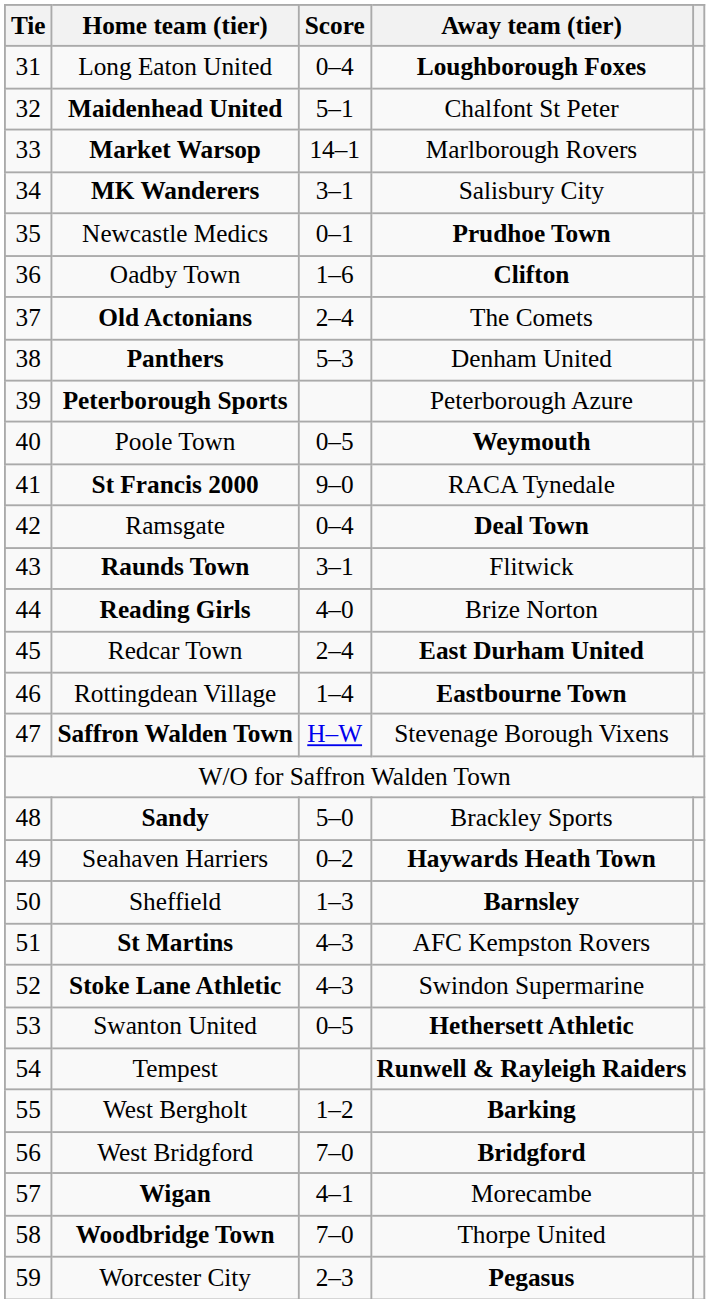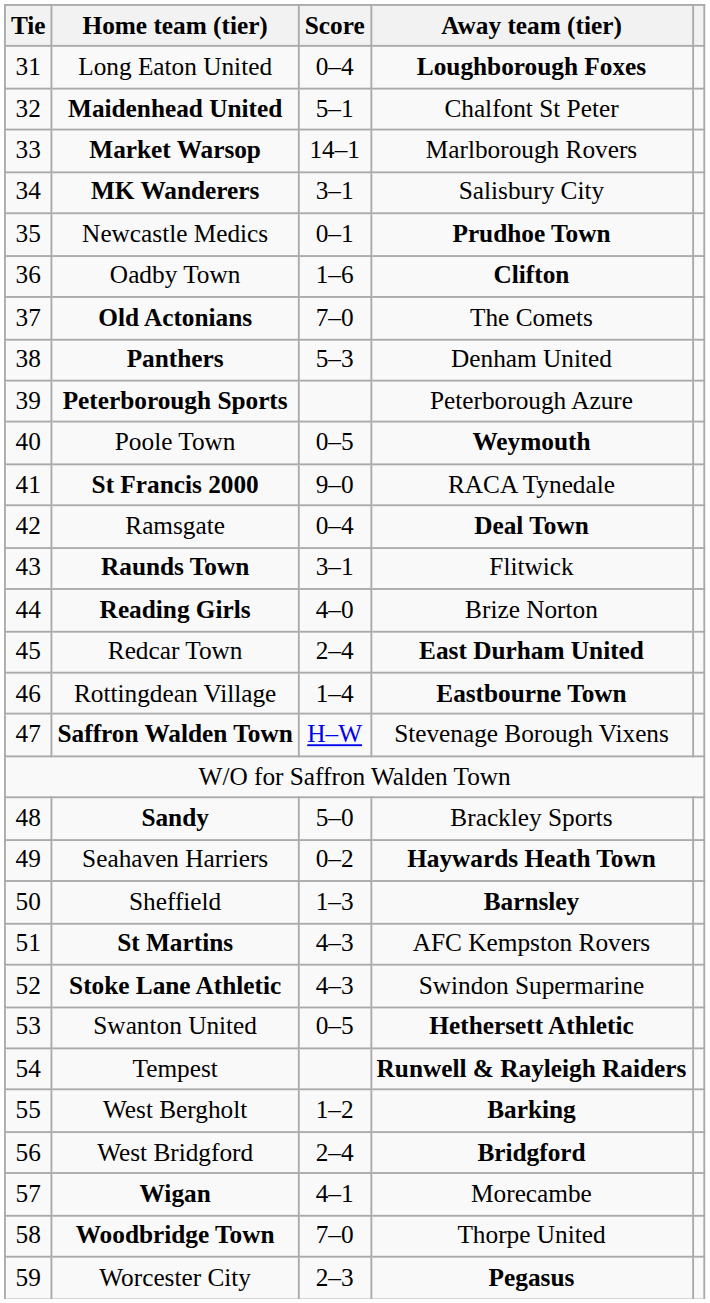 <table class="wikitable" style="text-align:center; font-size:85%">
 <tr>
 <th>Tie</th>
 <th>Home team (tier)</th>
 <th>Score</th>
 <th>Away team (tier)</th>
 <th></th>
 </tr>
 <tr>
 <td align="center">31</td>
 <td>Long Eaton United</td>
 <td align="center">0–4</td>
 <td><strong>Loughborough Foxes</strong></td>
 <td></td>
 </tr>
 <tr>
 <td align="center">32</td>
 <td><strong>Maidenhead United</strong></td>
 <td align="center">5–1</td>
 <td>Chalfont St Peter</td>
 <td></td>
 </tr>
 <tr>
 <td align="center">33</td>
 <td><strong>Market Warsop</strong></td>
 <td align="center">14–1</td>
 <td>Marlborough Rovers</td>
 <td></td>
 </tr>
 <tr>
 <td align="center">34</td>
 <td><strong>MK Wanderers</strong></td>
 <td align="center">3–1</td>
 <td>Salisbury City</td>
 <td></td>
 </tr>
 <tr>
 <td align="center">35</td>
 <td>Newcastle Medics</td>
 <td align="center">0–1</td>
 <td><strong>Prudhoe Town</strong></td>
 <td></td>
 </tr>
 <tr>
 <td align="center">36</td>
 <td>Oadby Town</td>
 <td align="center">1–6</td>
 <td><strong>Clifton</strong></td>
 <td></td>
 </tr>
 <tr>
 <td align="center">37</td>
 <td><strong>Old Actonians</strong></td>
-<td align="center">2–4</td>
+<td align="center">7–0</td>
 <td>The Comets</td>
 <td></td>
 </tr>
 <tr>
 <td align="center">38</td>
 <td><strong>Panthers</strong></td>
 <td align="center">5–3 </td>
 <td>Denham United</td>
 <td></td>
 </tr>
 <tr>
 <td align="center">39</td>
 <td><strong>Peterborough Sports</strong></td>
 <td align="center"></td>
 <td>Peterborough Azure</td>
 <td></td>
 </tr>
 <tr>
 <td align="center">40</td>
 <td>Poole Town</td>
 <td align="center">0–5</td>
 <td><strong>Weymouth</strong></td>
 <td></td>
 </tr>
 <tr>
 <td align="center">41</td>
 <td><strong>St Francis 2000</strong></td>
 <td align="center">9–0</td>
 <td>RACA Tynedale</td>
 <td></td>
 </tr>
 <tr>
 <td align="center">42</td>
 <td>Ramsgate</td>
 <td align="center">0–4</td>
 <td><strong>Deal Town</strong></td>
 <td></td>
 </tr>
 <tr>
 <td align="center">43</td>
 <td><strong>Raunds Town</strong></td>
 <td align="center">3–1</td>
 <td>Flitwick</td>
 <td></td>
 </tr>
 <tr>
 <td align="center">44</td>
 <td><strong>Reading Girls</strong></td>
 <td align="center">4–0</td>
 <td>Brize Norton</td>
 <td></td>
 </tr>
 <tr>
 <td align="center">45</td>
 <td>Redcar Town</td>
 <td align="center">2–4</td>
 <td><strong>East Durham United</strong></td>
 <td></td>
 </tr>
 <tr>
 <td align="center">46</td>
 <td>Rottingdean Village</td>
 <td align="center">1–4</td>
 <td><strong>Eastbourne Town</strong></td>
 <td></td>
 </tr>
 <tr>
 <td align="center">47</td>
 <td><strong>Saffron Walden Town</strong></td>
 <td align="center"><a href='#'>H–W</a></td>
 <td>Stevenage Borough Vixens</td>
 <td></td>
 </tr>
 <tr>
 <td colspan="5" align="center">W/O for Saffron Walden Town</td>
 </tr>
 <tr>
 <td align="center">48</td>
 <td><strong>Sandy</strong></td>
 <td align="center">5–0</td>
 <td>Brackley Sports</td>
 <td></td>
 </tr>
 <tr>
 <td align="center">49</td>
 <td>Seahaven Harriers</td>
 <td align="center">0–2</td>
 <td><strong>Haywards Heath Town</strong></td>
 <td></td>
 </tr>
 <tr>
 <td align="center">50</td>
 <td>Sheffield</td>
 <td align="center">1–3</td>
 <td><strong>Barnsley</strong></td>
 <td></td>
 </tr>
 <tr>
 <td align="center">51</td>
 <td><strong>St Martins</strong></td>
 <td align="center">4–3</td>
 <td>AFC Kempston Rovers</td>
 <td></td>
 </tr>
 <tr>
 <td align="center">52</td>
 <td><strong>Stoke Lane Athletic</strong></td>
 <td align="center">4–3</td>
 <td>Swindon Supermarine</td>
 <td></td>
 </tr>
 <tr>
 <td align="center">53</td>
 <td>Swanton United</td>
 <td align="center">0–5</td>
 <td><strong>Hethersett Athletic</strong></td>
 <td></td>
 </tr>
 <tr>
 <td align="center">54</td>
 <td>Tempest</td>
 <td align="center"></td>
 <td><strong>Runwell & Rayleigh Raiders</strong></td>
 <td></td>
 </tr>
 <tr>
 <td align="center">55</td>
 <td>West Bergholt</td>
 <td align="center">1–2</td>
 <td><strong>Barking</strong></td>
 <td></td>
 </tr>
 <tr>
 <td align="center">56</td>
 <td>West Bridgford</td>
-<td align="center">7–0</td>
+<td align="center">2–4</td>
 <td><strong>Bridgford</strong></td>
 <td></td>
 </tr>
 <tr>
 <td align="center">57</td>
 <td><strong>Wigan</strong></td>
 <td align="center">4–1</td>
 <td>Morecambe</td>
 <td></td>
 </tr>
 <tr>
 <td align="center">58</td>
 <td><strong>Woodbridge Town</strong></td>
 <td align="center">7–0</td>
 <td>Thorpe United</td>
 <td></td>
 </tr>
 <tr>
 <td align="center">59</td>
 <td>Worcester City</td>
 <td align="center">2–3</td>
 <td><strong>Pegasus</strong></td>
 <td></td>
 </tr>
 </table>
